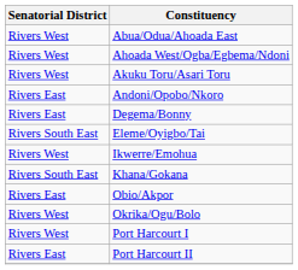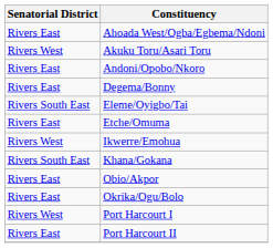 <table class="wikitable sortable">
 <tr>
 <th>Senatorial District</th>
 <th>Constituency</th>
 </tr>
 <tr>
-<td><a href='#'>Rivers West</a></td>
-<td><a href='#'>Abua/Odua/Ahoada East</a></td>
-</tr>
-<tr>
-<td><a href='#'>Rivers West</a></td>
+<td><a href='#'>Rivers East</a></td>
 <td><a href='#'>Ahoada West/Ogba/Egbema/Ndoni</a></td>
 </tr>
 <tr>
 <td><a href='#'>Rivers West</a></td>
 <td><a href='#'>Akuku Toru/Asari Toru</a></td>
 </tr>
 <tr>
 <td><a href='#'>Rivers East</a></td>
 <td><a href='#'>Andoni/Opobo/Nkoro</a></td>
 </tr>
 <tr>
 <td><a href='#'>Rivers East</a></td>
 <td><a href='#'>Degema/Bonny</a></td>
 </tr>
 <tr>
 <td><a href='#'>Rivers South East</a></td>
 <td><a href='#'>Eleme/Oyigbo/Tai</a></td>
 </tr>
 <tr>
+<td><a href='#'>Rivers East</a></td>
+<td><a href='#'>Etche/Omuma</a></td>
+</tr>
+<tr>
 <td><a href='#'>Rivers West</a></td>
 <td><a href='#'>Ikwerre/Emohua</a></td>
 </tr>
 <tr>
 <td><a href='#'>Rivers South East</a></td>
 <td><a href='#'>Khana/Gokana</a></td>
 </tr>
 <tr>
 <td><a href='#'>Rivers East</a></td>
 <td><a href='#'>Obio/Akpor</a></td>
 </tr>
 <tr>
-<td><a href='#'>Rivers West</a></td>
+<td><a href='#'>Rivers East</a></td>
 <td><a href='#'>Okrika/Ogu/Bolo</a></td>
 </tr>
 <tr>
 <td><a href='#'>Rivers West</a></td>
 <td><a href='#'>Port Harcourt I</a></td>
 </tr>
 <tr>
 <td><a href='#'>Rivers East</a></td>
 <td><a href='#'>Port Harcourt II</a></td>
 </tr>
 <tr>
 </tr>
 </table>
